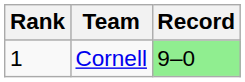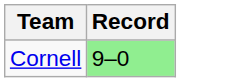 <table class="wikitable">
 <tr>
-<th>Rank</th>
 <th>Team</th>
 <th>Record</th>
 </tr>
 <tr>
-<td>1</td>
 <td><a href='#'>Cornell</a></td>
 <td style="background: lightgreen;">9–0</td>
 </tr>
 </table>
